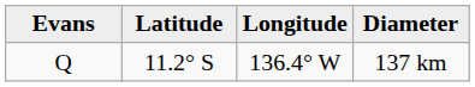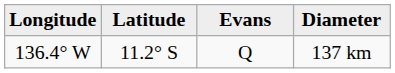 <table class="wikitable">
 <tr>
+<th width="25%" style="background:#eeeeee;">Longitude</th>
+<th width="25%" style="background:#eeeeee;">Latitude</th>
 <th width="25%" style="background:#eeeeee;">Evans</th>
-<th width="25%" style="background:#eeeeee;">Latitude</th>
-<th width="25%" style="background:#eeeeee;">Longitude</th>
 <th width="25%" style="background:#eeeeee;">Diameter</th>
 </tr>
 <tr>
+<td align="center">136.4° W</td>
+<td align="center">11.2° S</td>
 <td align="center">Q</td>
-<td align="center">11.2° S</td>
-<td align="center">136.4° W</td>
 <td align="center">137 km</td>
 </tr>
 </table>
